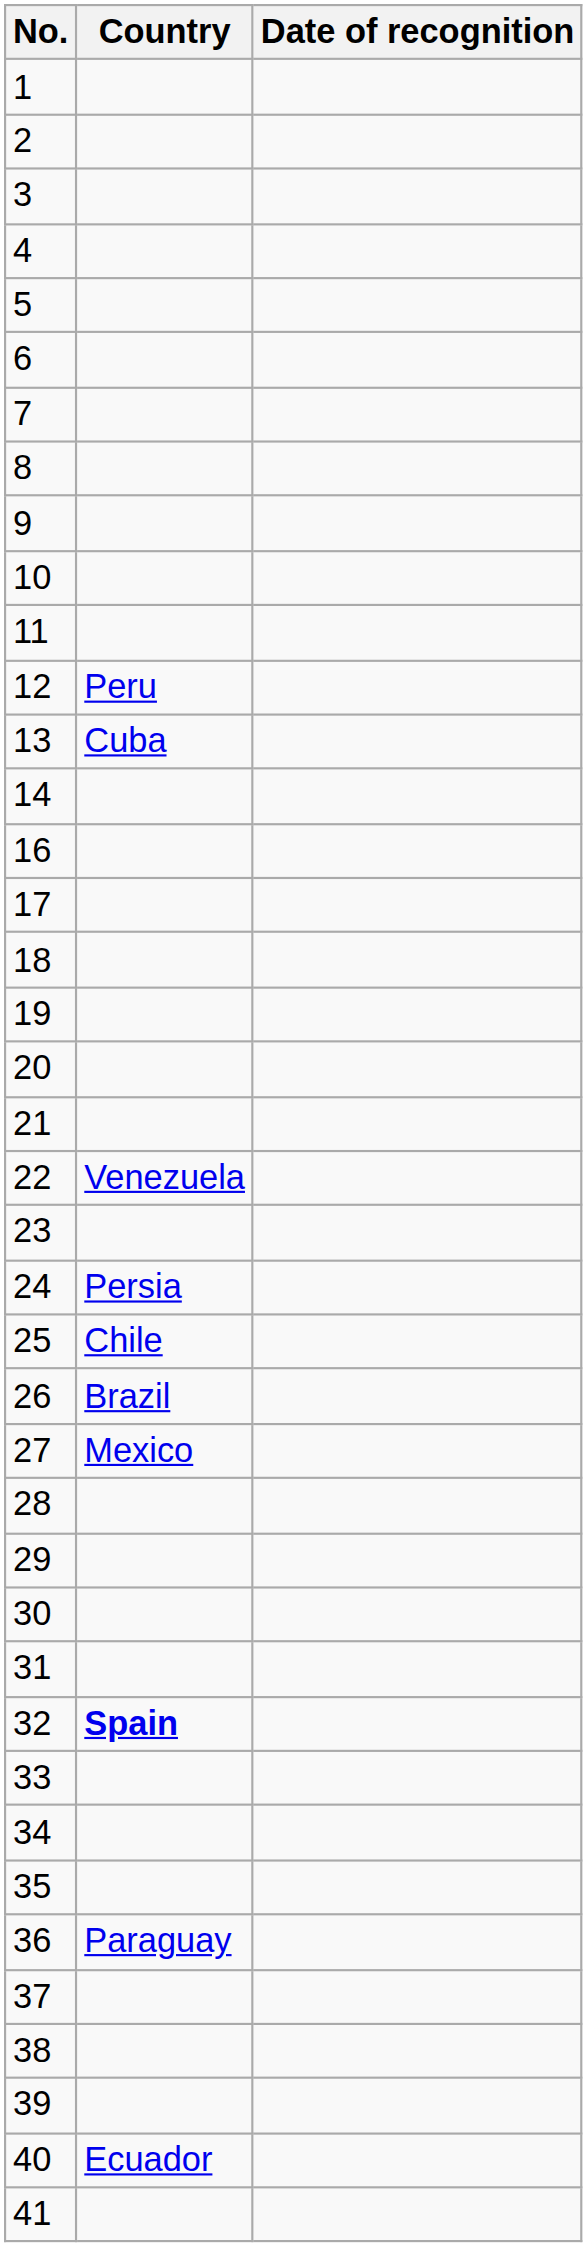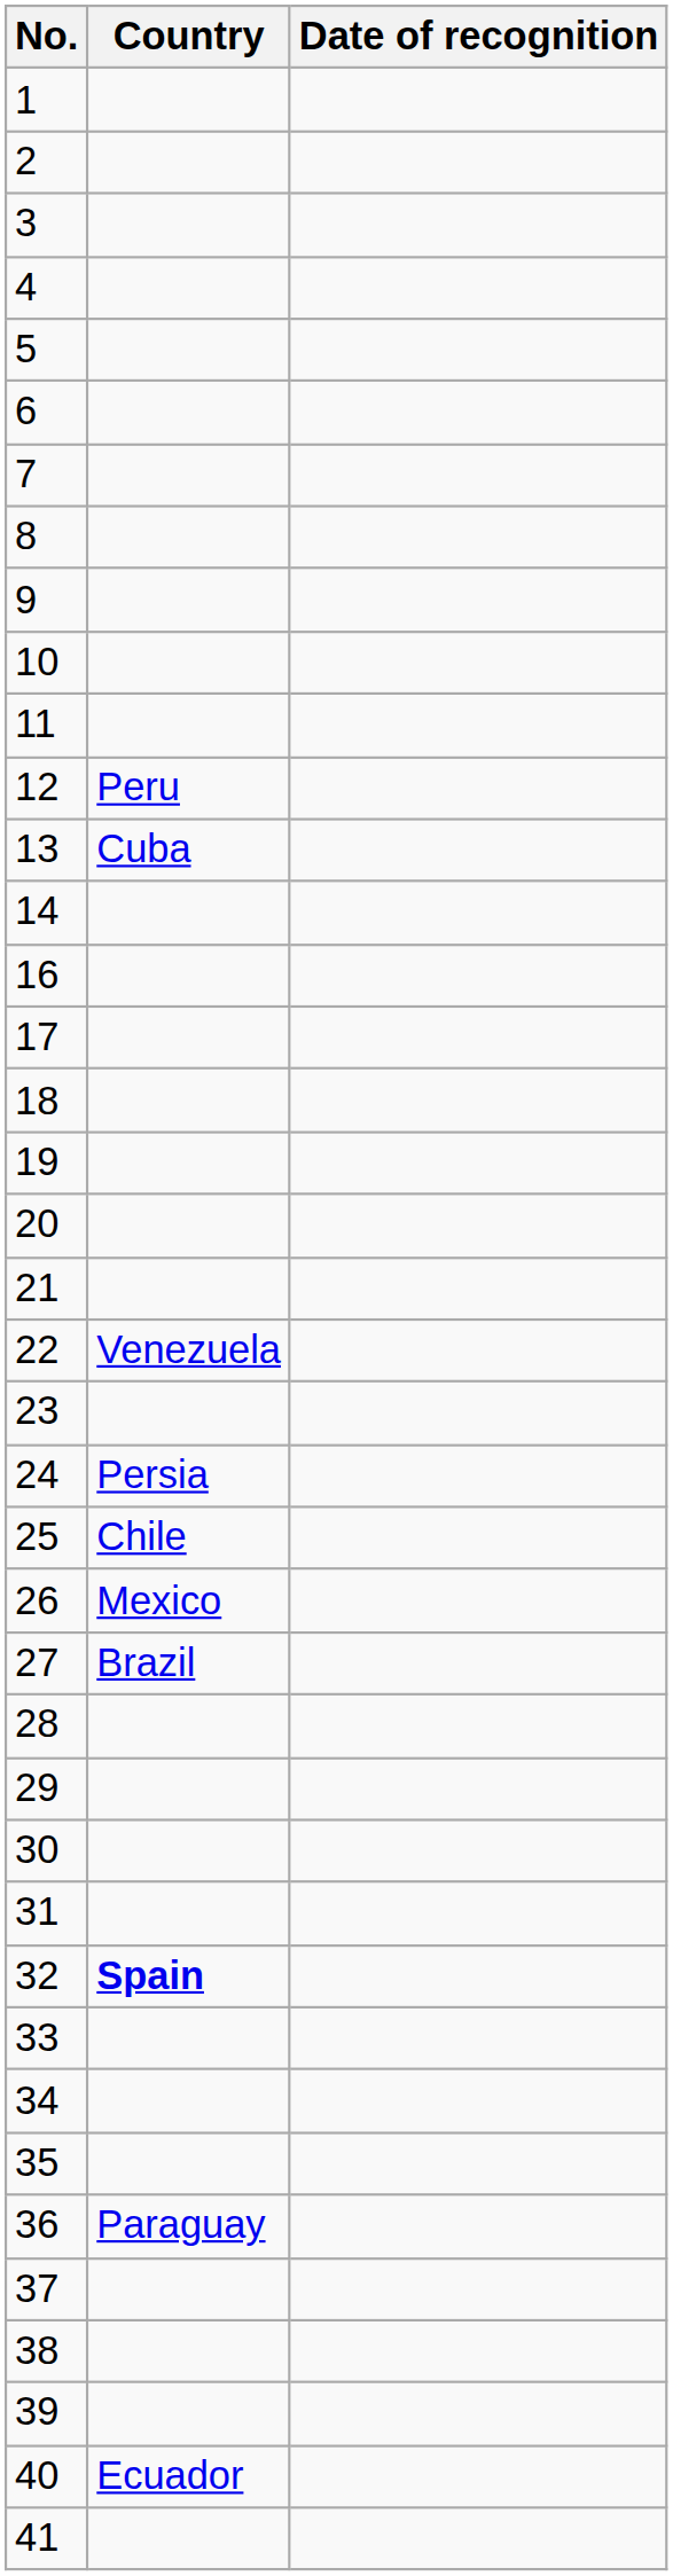 <table class="wikitable">
 <tr>
 <th>No.</th>
 <th>Country</th>
 <th>Date of recognition</th>
 </tr>
 <tr>
 <td>1</td>
 <td></td>
 <td></td>
 </tr>
 <tr>
 <td>2</td>
 <td></td>
 <td></td>
 </tr>
 <tr>
 <td>3</td>
 <td></td>
 <td></td>
 </tr>
 <tr>
 <td>4</td>
 <td></td>
 <td></td>
 </tr>
 <tr>
 <td>5</td>
 <td></td>
 <td></td>
 </tr>
 <tr>
 <td>6</td>
 <td></td>
 <td></td>
 </tr>
 <tr>
 <td>7</td>
 <td></td>
 <td></td>
 </tr>
 <tr>
 <td>8</td>
 <td></td>
 <td></td>
 </tr>
 <tr>
 <td>9</td>
 <td></td>
 <td></td>
 </tr>
 <tr>
 <td>10</td>
 <td></td>
 <td></td>
 </tr>
 <tr>
 <td>11</td>
 <td></td>
 <td></td>
 </tr>
 <tr>
 <td>12</td>
 <td> <a href='#'>Peru</a></td>
 <td></td>
 </tr>
 <tr>
 <td>13</td>
 <td> <a href='#'>Cuba</a></td>
 <td></td>
 </tr>
 <tr>
 <td>14</td>
 <td></td>
 <td></td>
 </tr>
 <tr>
 <td>16</td>
 <td></td>
 <td></td>
 </tr>
 <tr>
 <td>17</td>
 <td></td>
 <td></td>
 </tr>
 <tr>
 <td>18</td>
 <td></td>
 <td></td>
 </tr>
 <tr>
 <td>19</td>
 <td></td>
 <td></td>
 </tr>
 <tr>
 <td>20</td>
 <td></td>
 <td></td>
 </tr>
 <tr>
 <td>21</td>
 <td></td>
 <td></td>
 </tr>
 <tr>
 <td>22</td>
 <td> <a href='#'>Venezuela</a></td>
 <td></td>
 </tr>
 <tr>
 <td>23</td>
 <td></td>
 <td></td>
 </tr>
 <tr>
 <td>24</td>
 <td> <a href='#'>Persia</a></td>
 <td></td>
 </tr>
 <tr>
 <td>25</td>
 <td> <a href='#'>Chile</a></td>
 <td></td>
 </tr>
 <tr>
 <td>26</td>
-<td> <a href='#'>Brazil</a></td>
+<td> <a href='#'>Mexico</a></td>
 <td></td>
 </tr>
 <tr>
 <td>27</td>
-<td> <a href='#'>Mexico</a></td>
+<td> <a href='#'>Brazil</a></td>
 <td></td>
 </tr>
 <tr>
 <td>28</td>
 <td></td>
 <td></td>
 </tr>
 <tr>
 <td>29</td>
 <td></td>
 <td></td>
 </tr>
 <tr>
 <td>30</td>
 <td></td>
 <td></td>
 </tr>
 <tr>
 <td>31</td>
 <td></td>
 <td></td>
 </tr>
 <tr>
 <td>32</td>
 <td><strong> <a href='#'>Spain</a></strong></td>
 <td></td>
 </tr>
 <tr>
 <td>33</td>
 <td></td>
 <td></td>
 </tr>
 <tr>
 <td>34</td>
 <td></td>
 <td></td>
 </tr>
 <tr>
 <td>35</td>
 <td></td>
 <td></td>
 </tr>
 <tr>
 <td>36</td>
 <td> <a href='#'>Paraguay</a></td>
 <td></td>
 </tr>
 <tr>
 <td>37</td>
 <td></td>
 <td></td>
 </tr>
 <tr>
 <td>38</td>
 <td></td>
 <td></td>
 </tr>
 <tr>
 <td>39</td>
 <td></td>
 <td></td>
 </tr>
 <tr>
 <td>40</td>
 <td> <a href='#'>Ecuador</a></td>
 <td></td>
 </tr>
 <tr>
 <td>41</td>
 <td></td>
 <td></td>
 </tr>
 </table>
